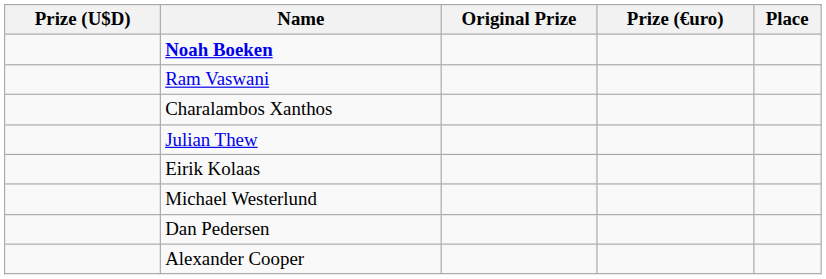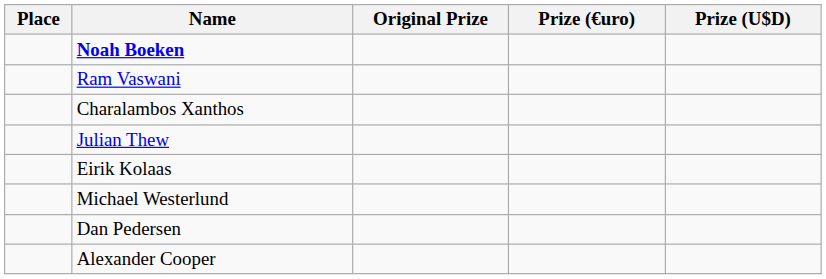 <table class="wikitable">
 <tr>
-<th width="125">Prize (U$D)</th>
+<th width="50">Place</th>
 <th width="230">Name</th>
 <th width="125">Original Prize</th>
 <th width="125">Prize (€uro)</th>
-<th width="50">Place</th>
+<th width="125">Prize (U$D)</th>
 </tr>
 <tr>
 <td></td>
 <td> <strong><a href='#'>Noah Boeken</a></strong></td>
 <td></td>
 <td></td>
 <td></td>
 </tr>
 <tr>
 <td></td>
 <td> <a href='#'>Ram Vaswani</a></td>
 <td></td>
 <td></td>
 <td></td>
 </tr>
 <tr>
 <td></td>
 <td> Charalambos Xanthos</td>
 <td></td>
 <td></td>
 <td></td>
 </tr>
 <tr>
 <td></td>
 <td> <a href='#'>Julian Thew</a></td>
 <td></td>
 <td></td>
 <td></td>
 </tr>
 <tr>
 <td></td>
 <td> Eirik Kolaas</td>
 <td></td>
 <td></td>
 <td></td>
 </tr>
 <tr>
 <td></td>
 <td> Michael Westerlund</td>
 <td></td>
 <td></td>
 <td></td>
 </tr>
 <tr>
 <td></td>
 <td> Dan Pedersen</td>
 <td></td>
 <td></td>
 <td></td>
 </tr>
 <tr>
 <td></td>
 <td> Alexander Cooper</td>
 <td></td>
 <td></td>
 <td></td>
 </tr>
 </table>
